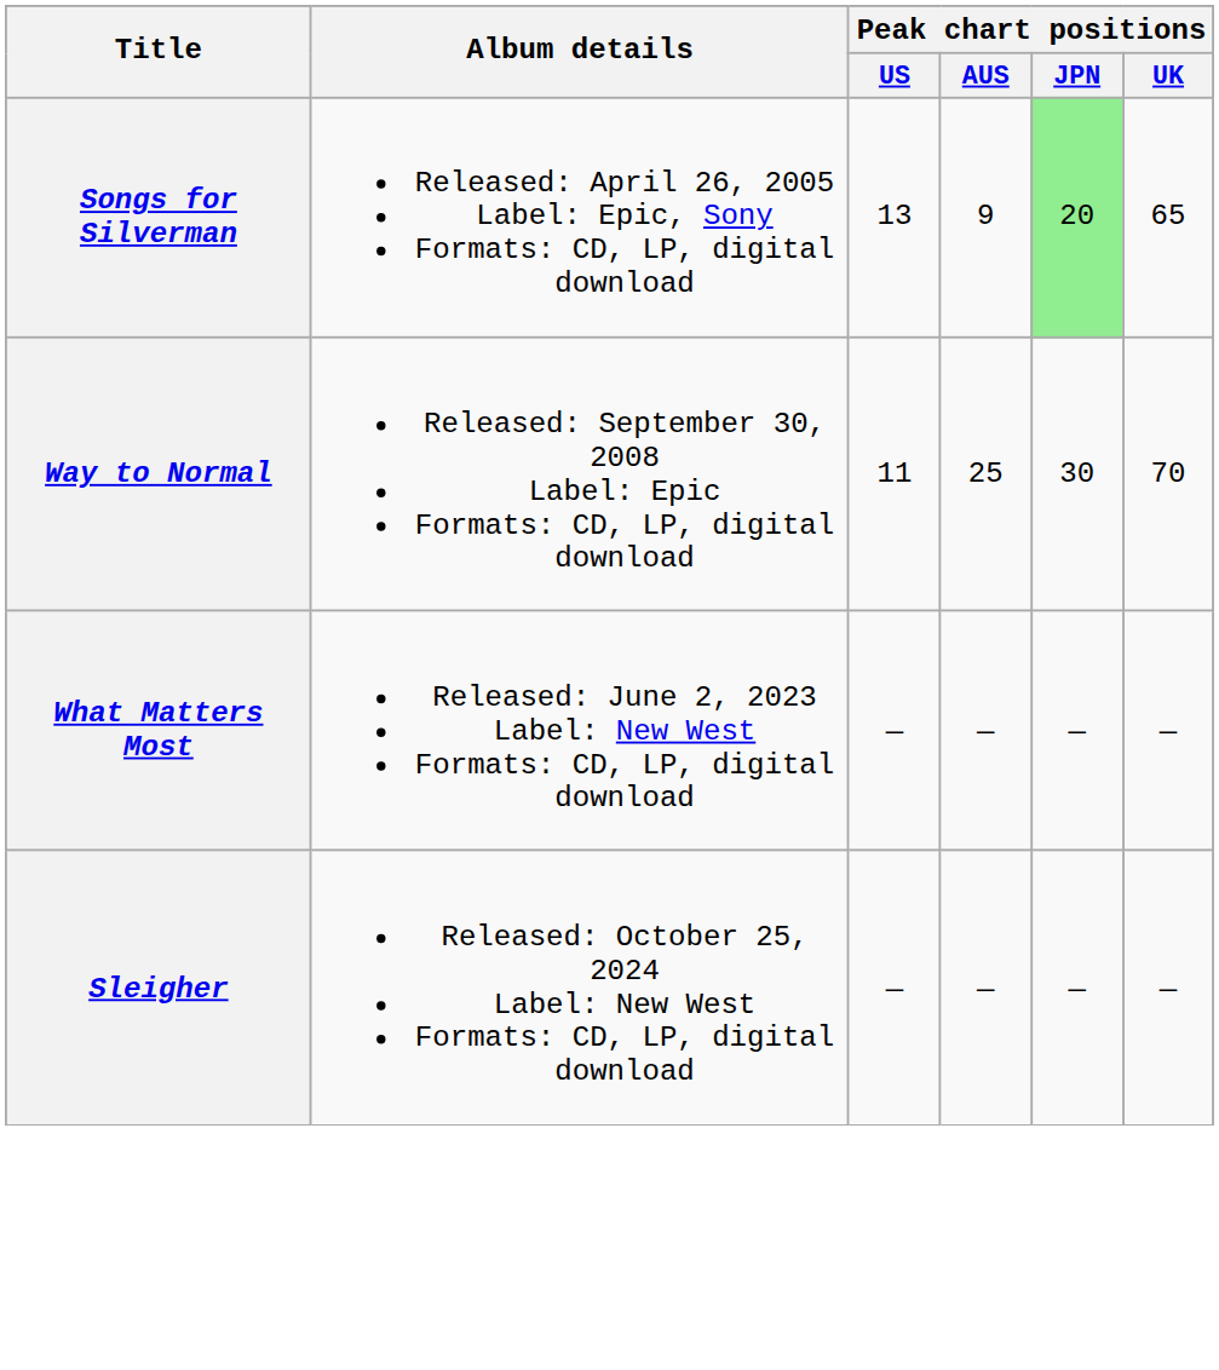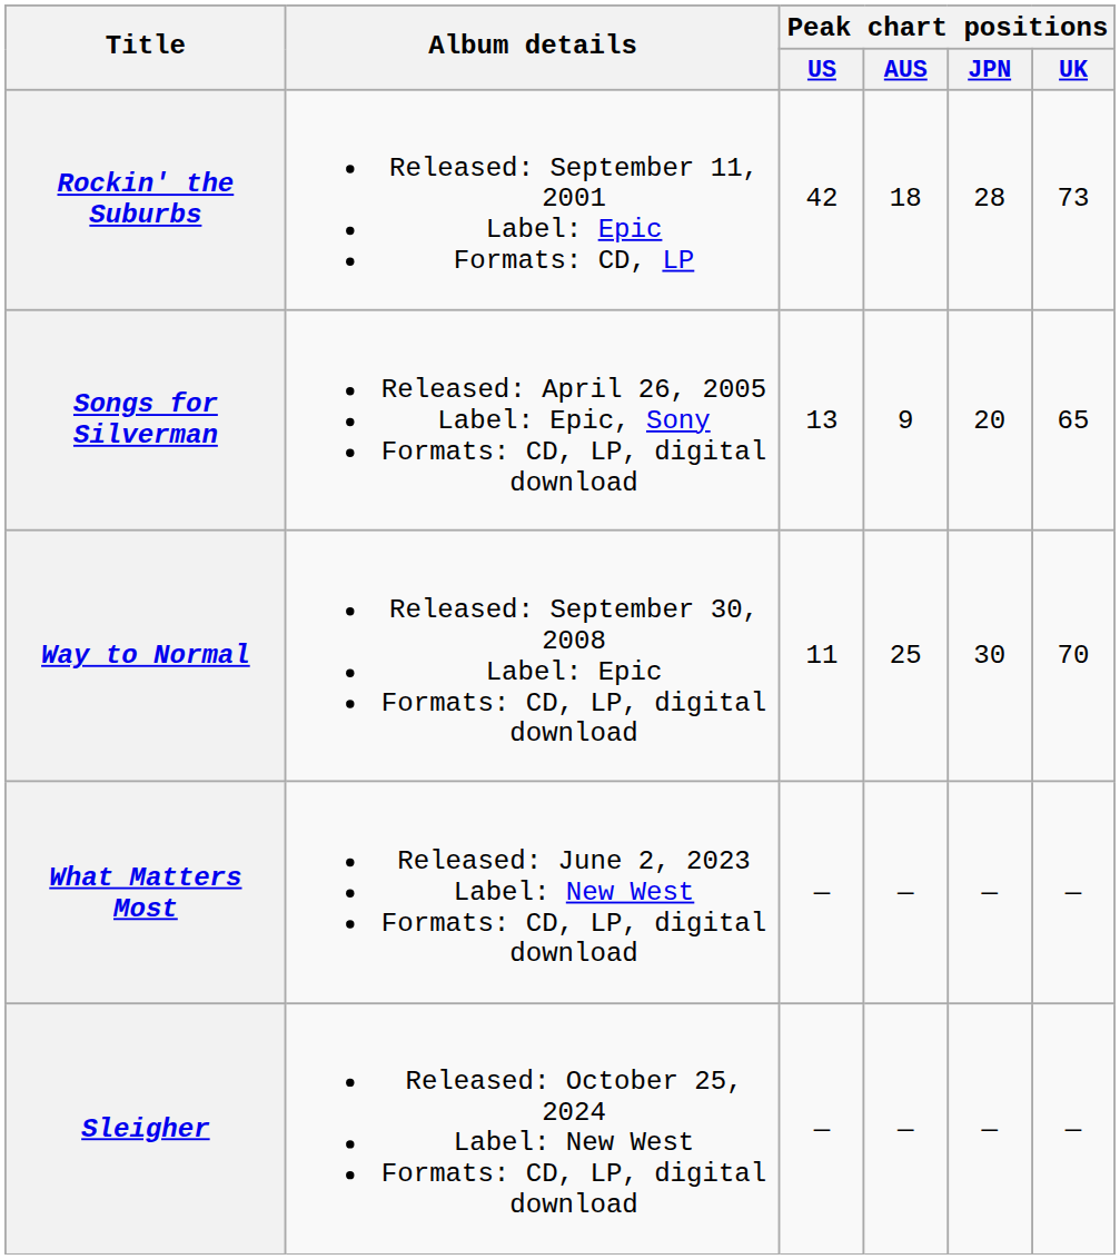 <table class="wikitable plainrowheaders" style="text-align:center;">
 <tr>
 <th scope="col" rowspan="2" style="width:10em;">Title</th>
 <th scope="col" rowspan="2" style="width:18em;">Album details</th>
 <th scope="col" colspan="4">Peak chart positions</th>
 </tr>
 <tr>
 <th scope="col" style="width:3em;font-size:90%;"><a href='#'>US</a><br></th>
 <th scope="col" style="width:3em;font-size:90%;"><a href='#'>AUS</a><br></th>
 <th scope="col" style="width:3em;font-size:90%;"><a href='#'>JPN</a><br></th>
 <th scope="col" style="width:3em;font-size:90%;"><a href='#'>UK</a><br></th>
 </tr>
 <tr>
+<th scope="row"><em><a href='#'>Rockin' the Suburbs</a></em></th>
+<td><br><ul><li>Released: September 11, 2001</li><li>Label: <a href='#'>Epic</a></li><li>Formats: CD, <a href='#'>LP</a></li></ul></td>
+<td>42</td>
+<td>18</td>
+<td>28</td>
+<td>73</td>
+</tr>
+<tr>
 <th scope="row"><em><a href='#'>Songs for Silverman</a></em></th>
 <td><br><ul><li>Released: April 26, 2005</li><li>Label: Epic, <a href='#'>Sony</a></li><li>Formats: CD, LP, digital download</li></ul></td>
 <td>13</td>
 <td>9</td>
-<td style="background: lightgreen;">20</td>
+<td>20</td>
 <td>65</td>
 </tr>
 <tr>
 <th scope="row"><em><a href='#'>Way to Normal</a></em></th>
 <td><br><ul><li>Released: September 30, 2008</li><li>Label: Epic</li><li>Formats: CD, LP, digital download</li></ul></td>
 <td>11</td>
 <td>25</td>
 <td>30</td>
 <td>70</td>
 </tr>
 <tr>
 <th scope="row"><em><a href='#'>What Matters Most</a></em></th>
 <td><br><ul><li>Released: June 2, 2023</li><li>Label: <a href='#'>New West</a></li><li>Formats: CD, LP, digital download</li></ul></td>
 <td>—</td>
 <td>—</td>
 <td>—</td>
 <td>—</td>
 </tr>
 <tr>
 <th scope="row"><em><a href='#'>Sleigher</a></em></th>
 <td><br><ul><li>Released: October 25, 2024</li><li>Label: New West</li><li>Formats: CD, LP, digital download</li></ul></td>
 <td>—</td>
 <td>—</td>
 <td>—</td>
 <td>—</td>
 </tr>
 </table>
